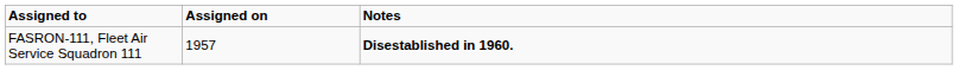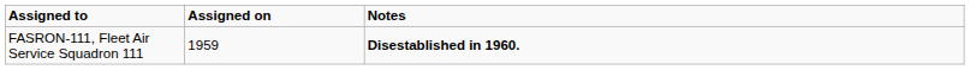 <table class="wikitable" style="width: 70%;">
 <tr>
 <td style="width: 200px;"><strong>Assigned to</strong></td>
 <td style="width: 200px;"><strong>Assigned on</strong></td>
 <td><strong>Notes</strong></td>
 </tr>
 <tr>
 <td>FASRON-111, Fleet Air Service Squadron 111</td>
-<td>1957</td>
+<td>1959</td>
 <td><strong>Disestablished in 1960.</strong></td>
 </tr>
 </table>
